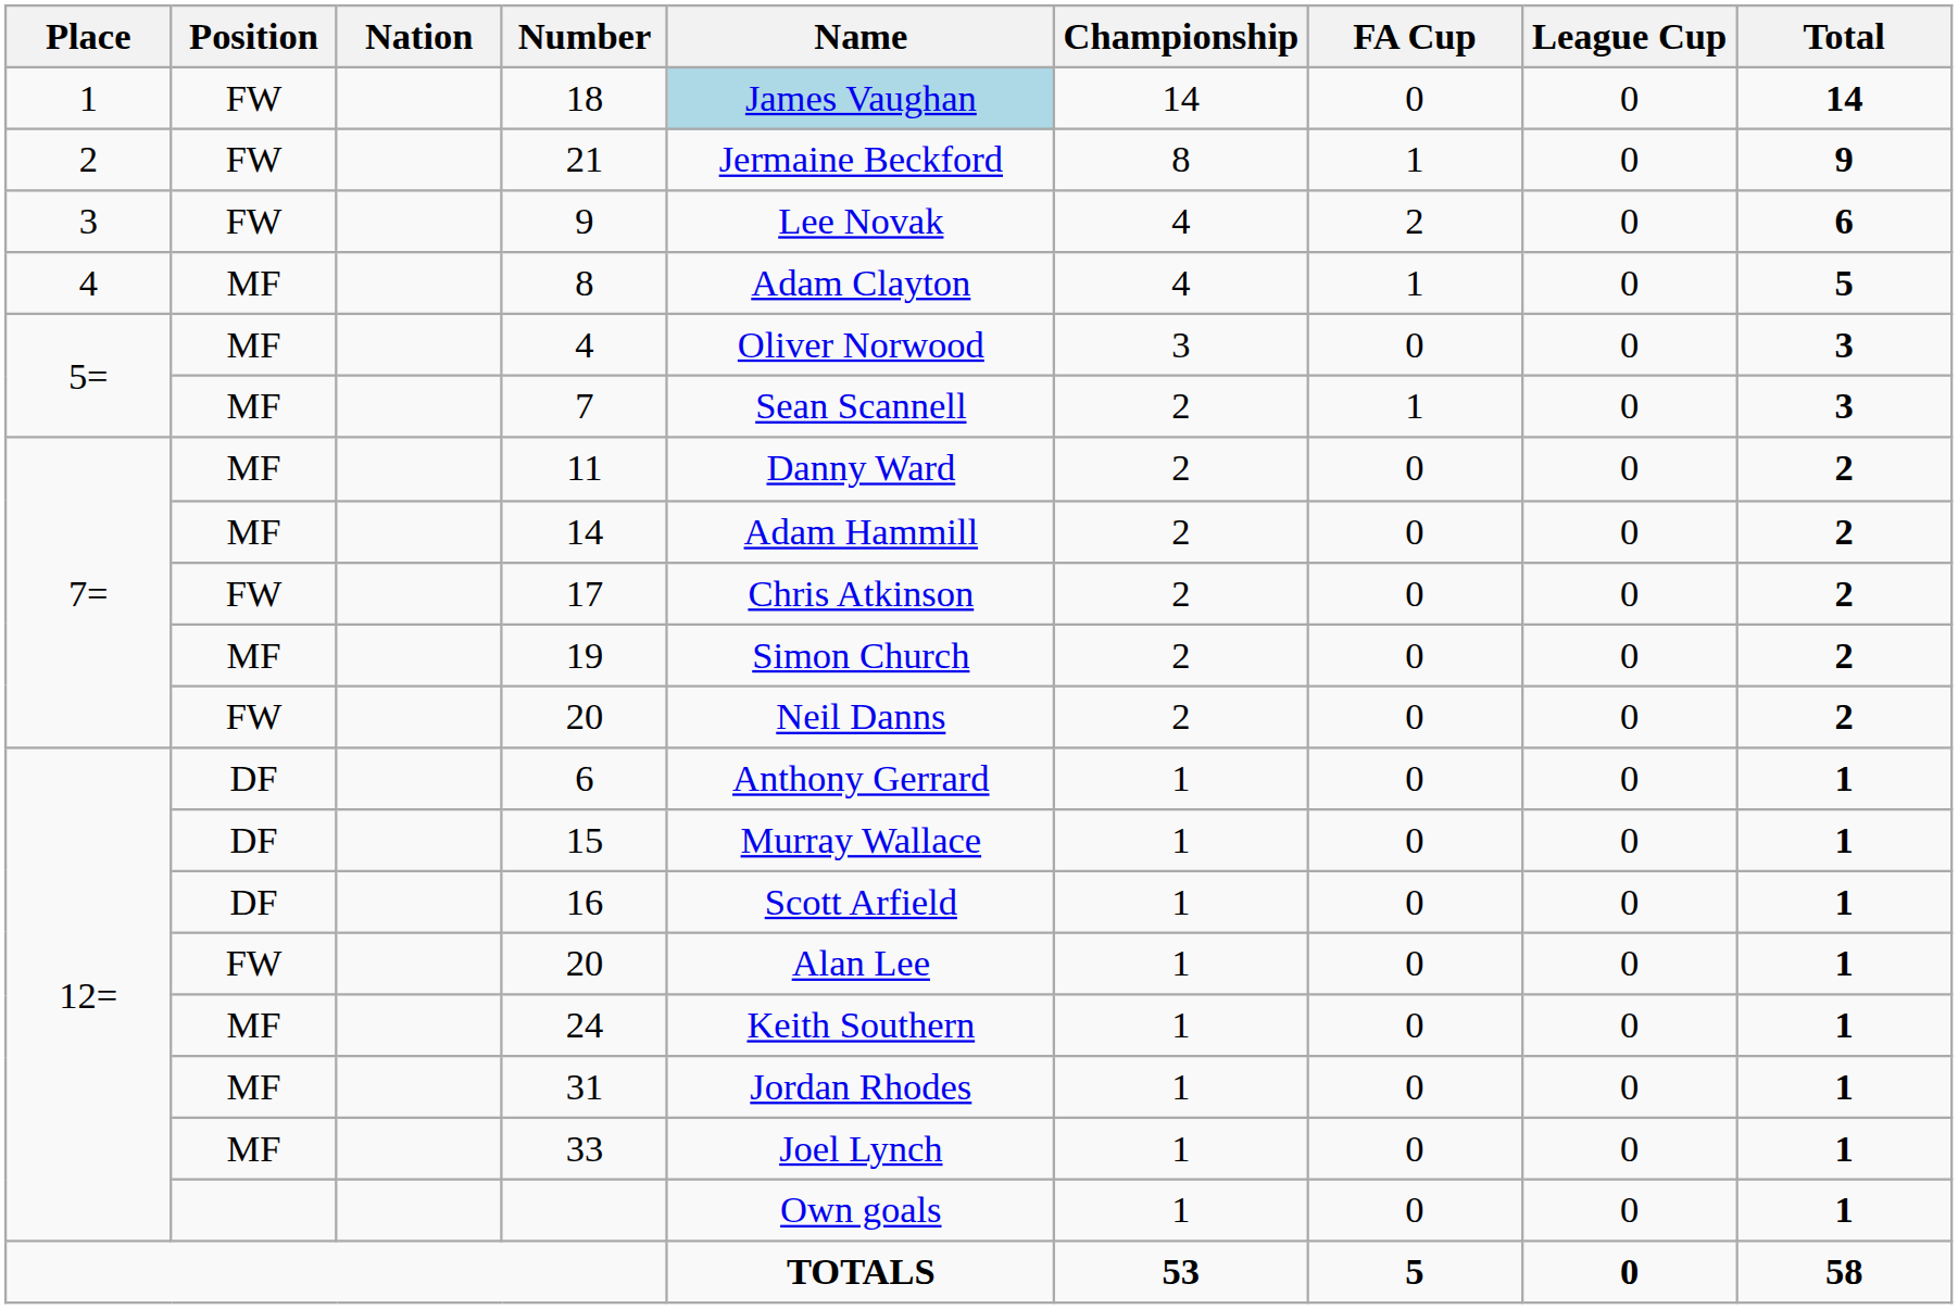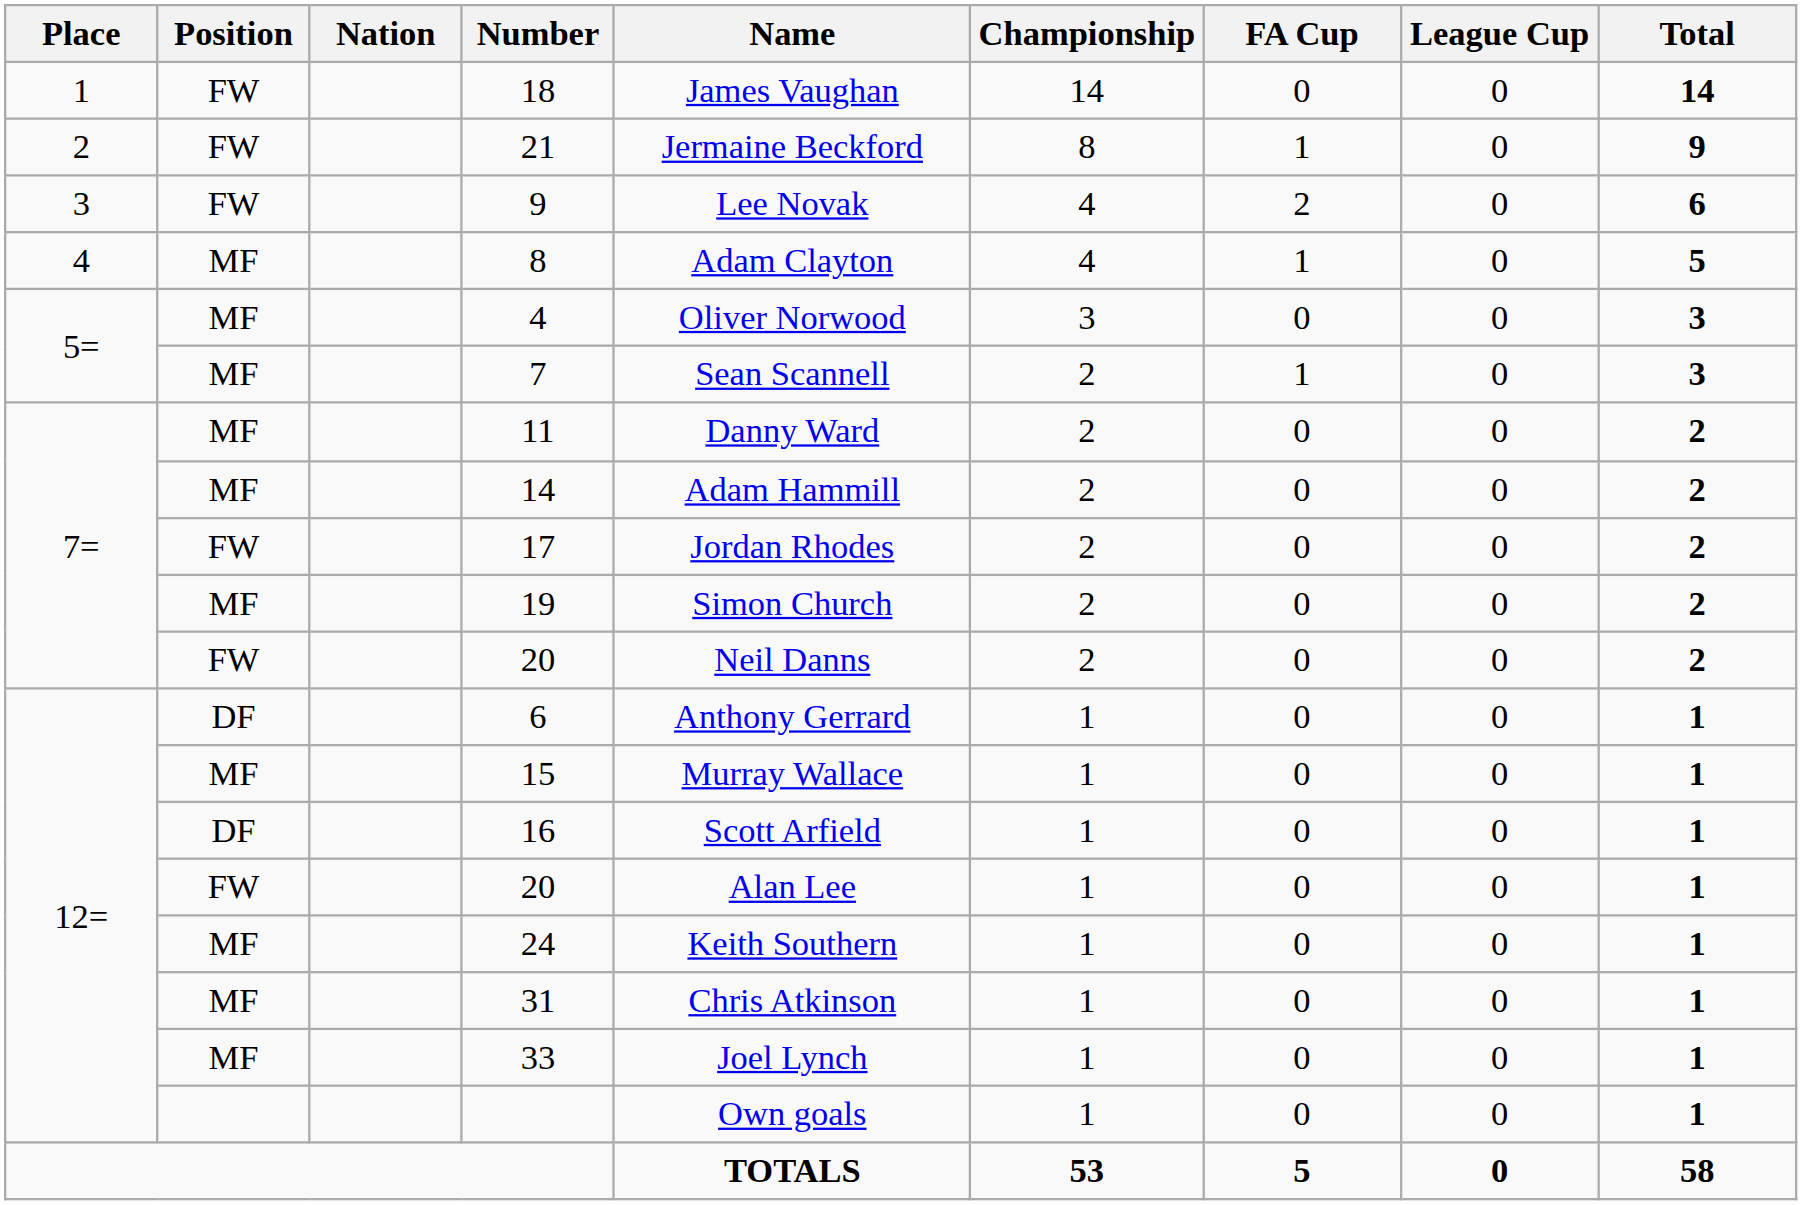 <table class="wikitable" style="font-size: 95%; text-align: center;">
 <tr>
 <th width=60>Place</th>
 <th width=60>Position</th>
 <th width=60>Nation</th>
 <th width=60>Number</th>
 <th width=150>Name</th>
 <th width=80>Championship</th>
 <th width=80>FA Cup</th>
 <th width=80>League Cup</th>
 <th width=80><strong>Total</strong></th>
 </tr>
 <tr>
 <td>1</td>
 <td>FW</td>
 <td></td>
 <td>18</td>
-<td style="background: lightblue;"><a href='#'>James Vaughan</a></td>
+<td><a href='#'>James Vaughan</a></td>
 <td>14</td>
 <td>0</td>
 <td>0</td>
 <td><strong>14</strong></td>
 </tr>
 <tr>
 <td>2</td>
 <td>FW</td>
 <td></td>
 <td>21</td>
 <td><a href='#'>Jermaine Beckford</a></td>
 <td>8</td>
 <td>1</td>
 <td>0</td>
 <td><strong>9</strong></td>
 </tr>
 <tr>
 <td>3</td>
 <td>FW</td>
 <td></td>
 <td>9</td>
 <td><a href='#'>Lee Novak</a></td>
 <td>4</td>
 <td>2</td>
 <td>0</td>
 <td><strong>6</strong></td>
 </tr>
 <tr>
 <td>4</td>
 <td>MF</td>
 <td></td>
 <td>8</td>
 <td><a href='#'>Adam Clayton</a></td>
 <td>4</td>
 <td>1</td>
 <td>0</td>
 <td><strong>5</strong></td>
 </tr>
 <tr>
 <td rowspan="2">5=</td>
 <td>MF</td>
 <td></td>
 <td>4</td>
 <td><a href='#'>Oliver Norwood</a></td>
 <td>3</td>
 <td>0</td>
 <td>0</td>
 <td><strong>3</strong></td>
 </tr>
 <tr>
 <td>MF</td>
 <td></td>
 <td>7</td>
 <td><a href='#'>Sean Scannell</a></td>
 <td>2</td>
 <td>1</td>
 <td>0</td>
 <td><strong>3</strong></td>
 </tr>
 <tr>
 <td rowspan="5">7=</td>
 <td>MF</td>
 <td></td>
 <td>11</td>
 <td><a href='#'>Danny Ward</a></td>
 <td>2</td>
 <td>0</td>
 <td>0</td>
 <td><strong>2</strong></td>
 </tr>
 <tr>
 <td>MF</td>
 <td></td>
 <td>14</td>
 <td><a href='#'>Adam Hammill</a></td>
 <td>2</td>
 <td>0</td>
 <td>0</td>
 <td><strong>2</strong></td>
 </tr>
 <tr>
 <td>FW</td>
 <td></td>
 <td>17</td>
-<td><a href='#'>Chris Atkinson</a></td>
+<td><a href='#'>Jordan Rhodes</a></td>
 <td>2</td>
 <td>0</td>
 <td>0</td>
 <td><strong>2</strong></td>
 </tr>
 <tr>
 <td>MF</td>
 <td></td>
 <td>19</td>
 <td><a href='#'>Simon Church</a></td>
 <td>2</td>
 <td>0</td>
 <td>0</td>
 <td><strong>2</strong></td>
 </tr>
 <tr>
 <td>FW</td>
 <td></td>
 <td>20</td>
 <td><a href='#'>Neil Danns</a></td>
 <td>2</td>
 <td>0</td>
 <td>0</td>
 <td><strong>2</strong></td>
 </tr>
 <tr>
 <td rowspan="8">12=</td>
 <td>DF</td>
 <td></td>
 <td>6</td>
 <td><a href='#'>Anthony Gerrard</a></td>
 <td>1</td>
 <td>0</td>
 <td>0</td>
 <td><strong>1</strong></td>
 </tr>
 <tr>
-<td>DF</td>
+<td>MF</td>
 <td></td>
 <td>15</td>
 <td><a href='#'>Murray Wallace</a></td>
 <td>1</td>
 <td>0</td>
 <td>0</td>
 <td><strong>1</strong></td>
 </tr>
 <tr>
 <td>DF</td>
 <td></td>
 <td>16</td>
 <td><a href='#'>Scott Arfield</a></td>
 <td>1</td>
 <td>0</td>
 <td>0</td>
 <td><strong>1</strong></td>
 </tr>
 <tr>
 <td>FW</td>
 <td></td>
 <td>20</td>
 <td><a href='#'>Alan Lee</a></td>
 <td>1</td>
 <td>0</td>
 <td>0</td>
 <td><strong>1</strong></td>
 </tr>
 <tr>
 <td>MF</td>
 <td></td>
 <td>24</td>
 <td><a href='#'>Keith Southern</a></td>
 <td>1</td>
 <td>0</td>
 <td>0</td>
 <td><strong>1</strong></td>
 </tr>
 <tr>
 <td>MF</td>
 <td></td>
 <td>31</td>
-<td><a href='#'>Jordan Rhodes</a></td>
+<td><a href='#'>Chris Atkinson</a></td>
 <td>1</td>
 <td>0</td>
 <td>0</td>
 <td><strong>1</strong></td>
 </tr>
 <tr>
 <td>MF</td>
 <td></td>
 <td>33</td>
 <td><a href='#'>Joel Lynch</a></td>
 <td>1</td>
 <td>0</td>
 <td>0</td>
 <td><strong>1</strong></td>
 </tr>
 <tr>
 <td></td>
 <td></td>
 <td></td>
 <td><a href='#'>Own goals</a></td>
 <td>1</td>
 <td>0</td>
 <td>0</td>
 <td><strong>1</strong></td>
 </tr>
 <tr>
 <td colspan="4"></td>
 <td><strong>TOTALS</strong></td>
 <td><strong>53</strong></td>
 <td><strong>5</strong></td>
 <td><strong>0</strong></td>
 <td><strong>58</strong></td>
 </tr>
 </table>
